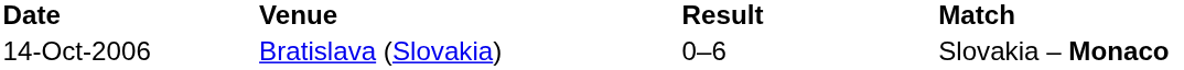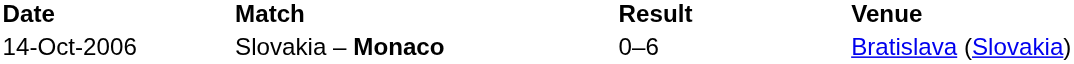 <table>
 <tr>
 <td width="150"><strong>Date</strong></td>
+<td width="250"><strong>Match</strong></td>
+<td width="150"><strong>Result</strong></td>
 <td width="250"><strong>Venue</strong></td>
-<td width="150"><strong>Result</strong></td>
-<td width="250"><strong>Match</strong></td>
 </tr>
 <tr>
 <td>14-Oct-2006</td>
+<td>Slovakia – <strong>Monaco</strong></td>
+<td>0–6</td>
 <td><a href='#'>Bratislava</a> (<a href='#'>Slovakia</a>)</td>
-<td>0–6</td>
-<td>Slovakia – <strong>Monaco</strong></td>
 </tr>
 </table>
